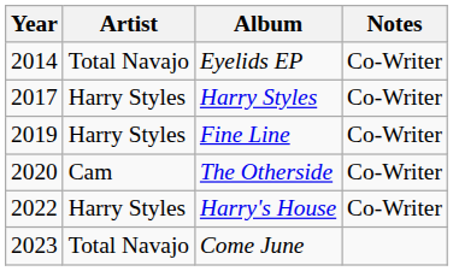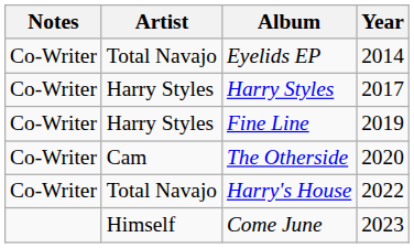 <table class="wikitable sortable plainrowheaders">
 <tr>
-<th scope="col">Year</th>
+<th scope="col" class="unsortable">Notes</th>
 <th scope="col">Artist</th>
 <th scope="col">Album</th>
-<th scope="col" class="unsortable">Notes</th>
+<th scope="col">Year</th>
 </tr>
 <tr>
-<td>2014</td>
+<td>Co-Writer</td>
 <td>Total Navajo</td>
 <td><em>Eyelids EP</em></td>
-<td>Co-Writer</td>
+<td>2014</td>
 </tr>
 <tr>
-<td>2017</td>
+<td>Co-Writer</td>
 <td>Harry Styles</td>
 <td><a href='#'><em>Harry Styles</em></a></td>
-<td>Co-Writer</td>
+<td>2017</td>
 </tr>
 <tr>
-<td>2019</td>
+<td>Co-Writer</td>
 <td>Harry Styles</td>
 <td><a href='#'><em>Fine Line</em></a></td>
-<td>Co-Writer</td>
+<td>2019</td>
 </tr>
 <tr>
-<td>2020</td>
+<td>Co-Writer</td>
 <td>Cam</td>
 <td><a href='#'><em>The Otherside</em></a></td>
-<td>Co-Writer</td>
+<td>2020</td>
 </tr>
 <tr>
+<td>Co-Writer</td>
+<td>Total Navajo</td>
+<td><em><a href='#'>Harry's House</a></em></td>
 <td>2022</td>
-<td>Harry Styles</td>
-<td><em><a href='#'>Harry's House</a></em></td>
-<td>Co-Writer</td>
 </tr>
 <tr>
+<td></td>
+<td>Himself</td>
+<td><em>Come June</em></td>
 <td>2023</td>
-<td>Total Navajo</td>
-<td><em>Come June</em></td>
-<td></td>
 </tr>
 </table>
